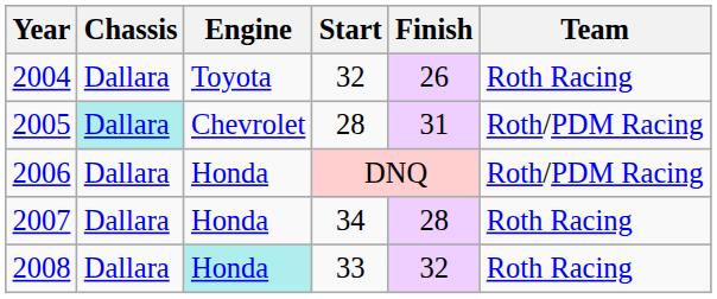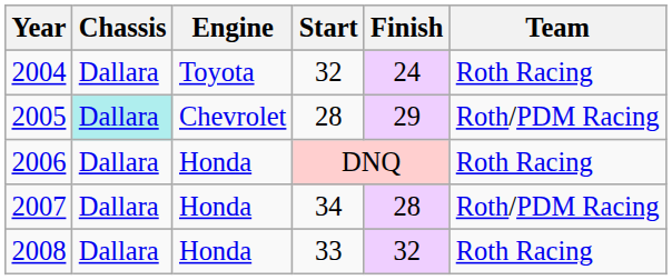 <table class="wikitable" style="font-size: 95%;">
 <tr>
 <th>Year</th>
 <th>Chassis</th>
 <th>Engine</th>
 <th>Start</th>
 <th>Finish</th>
 <th>Team</th>
 </tr>
 <tr>
 <td><a href='#'>2004</a></td>
 <td><a href='#'>Dallara</a></td>
 <td><a href='#'>Toyota</a></td>
 <td align=center>32</td>
-<td align=center style="background:#EFCFFF;">26</td>
+<td align=center style="background:#EFCFFF;">24</td>
 <td><a href='#'>Roth Racing</a></td>
 </tr>
 <tr>
 <td><a href='#'>2005</a></td>
 <td style="background: paleturquoise;"><a href='#'>Dallara</a></td>
 <td><a href='#'>Chevrolet</a></td>
 <td align=center>28</td>
-<td align=center style="background:#EFCFFF;">31</td>
+<td align=center style="background:#EFCFFF;">29</td>
 <td><a href='#'>Roth</a>/<a href='#'>PDM Racing</a></td>
 </tr>
 <tr>
 <td><a href='#'>2006</a></td>
 <td><a href='#'>Dallara</a></td>
 <td><a href='#'>Honda</a></td>
 <td align=center colspan=2 style="background:#FFCFCF;">DNQ</td>
-<td><a href='#'>Roth</a>/<a href='#'>PDM Racing</a></td>
+<td><a href='#'>Roth Racing</a></td>
 </tr>
 <tr>
 <td><a href='#'>2007</a></td>
 <td><a href='#'>Dallara</a></td>
 <td><a href='#'>Honda</a></td>
 <td align=center>34</td>
 <td align=center style="background:#EFCFFF;">28</td>
-<td><a href='#'>Roth Racing</a></td>
+<td><a href='#'>Roth</a>/<a href='#'>PDM Racing</a></td>
 </tr>
 <tr>
 <td><a href='#'>2008</a></td>
 <td><a href='#'>Dallara</a></td>
-<td style="background: paleturquoise;"><a href='#'>Honda</a></td>
+<td><a href='#'>Honda</a></td>
 <td align=center>33</td>
 <td align=center style="background:#EFCFFF;">32</td>
 <td><a href='#'>Roth Racing</a></td>
 </tr>
 </table>
